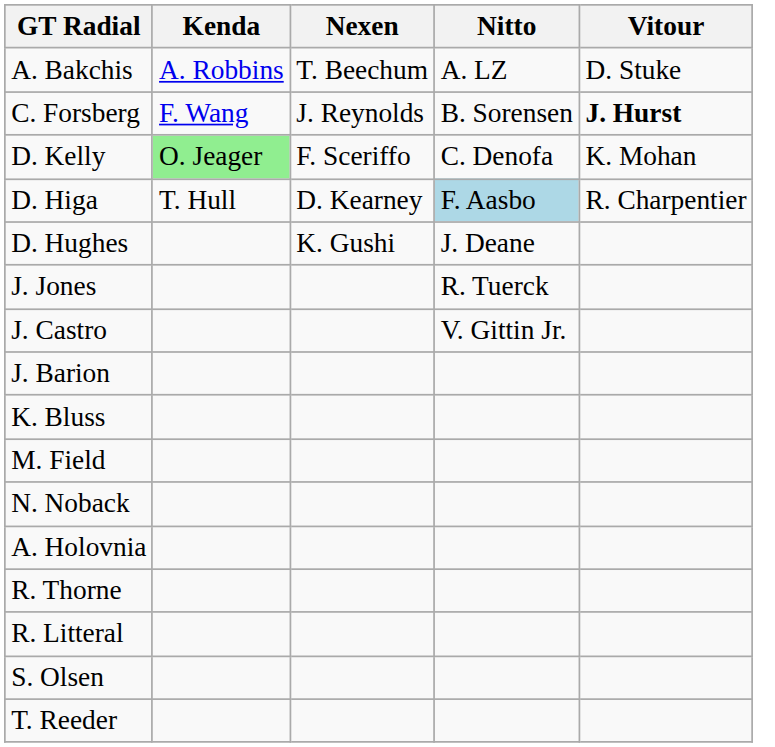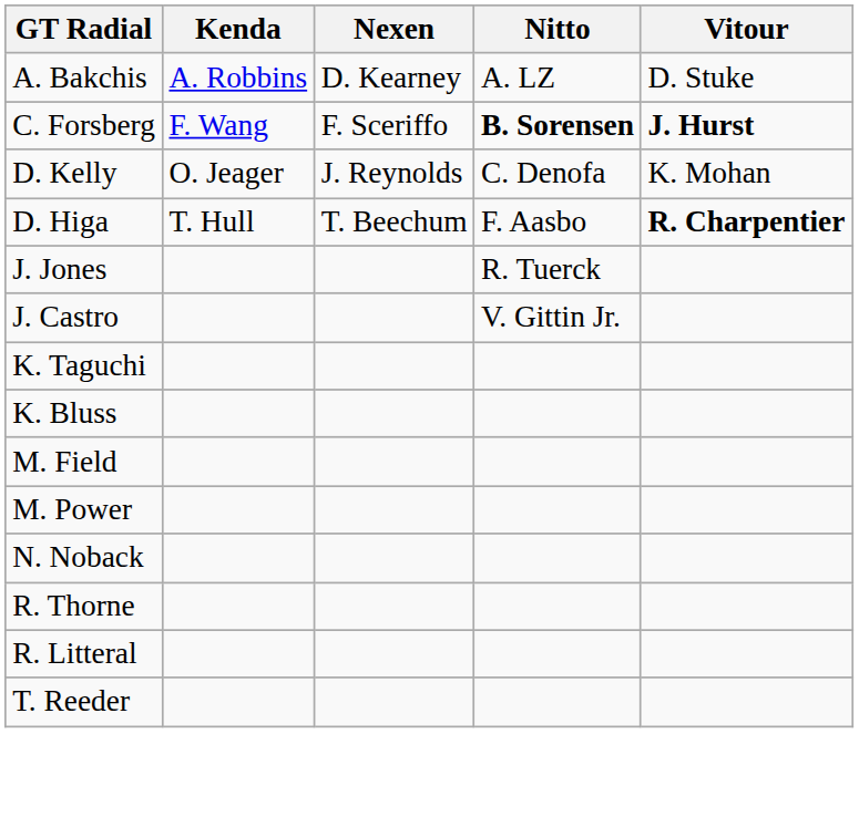 <table class="wikitable mw-collapsible">
 <tr>
 <th>GT Radial</th>
 <th>Kenda</th>
 <th>Nexen</th>
 <th>Nitto</th>
 <th>Vitour</th>
 </tr>
 <tr>
 <td>A. Bakchis</td>
 <td><a href='#'>A. Robbins</a></td>
-<td>T. Beechum</td>
+<td>D. Kearney</td>
 <td>A. LZ</td>
 <td>D. Stuke</td>
 </tr>
 <tr>
 <td>C. Forsberg</td>
 <td><a href='#'>F. Wang</a></td>
-<td>J. Reynolds</td>
-<td>B. Sorensen</td>
+<td>F. Sceriffo</td>
+<td><strong>B. Sorensen</strong></td>
 <td><strong>J. Hurst</strong></td>
 </tr>
 <tr>
 <td>D. Kelly</td>
-<td style="background: lightgreen;">O. Jeager</td>
-<td>F. Sceriffo</td>
+<td>O. Jeager</td>
+<td>J. Reynolds</td>
 <td>C. Denofa</td>
 <td>K. Mohan</td>
 </tr>
 <tr>
 <td>D. Higa</td>
 <td>T. Hull</td>
-<td>D. Kearney</td>
-<td style="background: lightblue;">F. Aasbo</td>
-<td>R. Charpentier</td>
-</tr>
-<tr>
-<td>D. Hughes</td>
-<td></td>
-<td>K. Gushi</td>
-<td>J. Deane</td>
-<td></td>
+<td>T. Beechum</td>
+<td>F. Aasbo</td>
+<td><strong>R. Charpentier</strong></td>
 </tr>
 <tr>
 <td>J. Jones</td>
 <td></td>
 <td></td>
 <td>R. Tuerck</td>
 <td></td>
 </tr>
 <tr>
 <td>J. Castro</td>
 <td></td>
 <td></td>
 <td>V. Gittin Jr.</td>
 <td></td>
 </tr>
 <tr>
-<td>J. Barion</td>
+<td>K. Taguchi</td>
 <td></td>
 <td></td>
 <td></td>
 <td></td>
 </tr>
 <tr>
 <td>K. Bluss</td>
 <td></td>
 <td></td>
 <td></td>
 <td></td>
 </tr>
 <tr>
 <td>M. Field</td>
 <td></td>
 <td></td>
 <td></td>
 <td></td>
 </tr>
 <tr>
-<td>N. Noback</td>
+<td>M. Power</td>
 <td></td>
 <td></td>
 <td></td>
 <td></td>
 </tr>
 <tr>
-<td>A. Holovnia</td>
+<td>N. Noback</td>
 <td></td>
 <td></td>
 <td></td>
 <td></td>
 </tr>
 <tr>
 <td>R. Thorne</td>
 <td></td>
 <td></td>
 <td></td>
 <td></td>
 </tr>
 <tr>
 <td>R. Litteral</td>
 <td></td>
 <td></td>
 <td></td>
 <td></td>
 </tr>
 <tr>
-<td>S. Olsen</td>
-<td></td>
-<td></td>
-<td></td>
-<td></td>
-</tr>
-<tr>
 <td>T. Reeder</td>
 <td></td>
 <td></td>
 <td></td>
 <td></td>
 </tr>
 </table>
